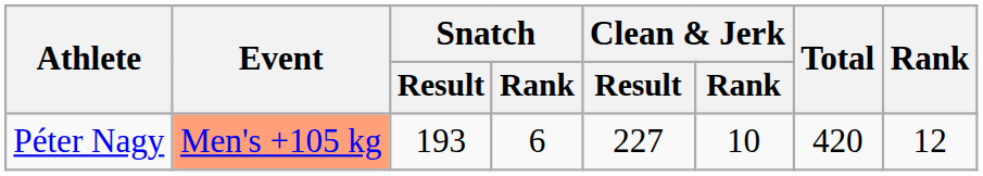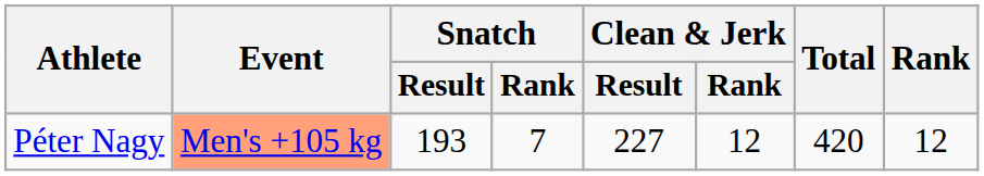 <table class="wikitable" style="font-size:90%">
 <tr>
 <th rowspan="2">Athlete</th>
 <th rowspan="2">Event</th>
 <th colspan="2">Snatch</th>
 <th colspan="2">Clean & Jerk</th>
 <th rowspan="2">Total</th>
 <th rowspan="2">Rank</th>
 </tr>
 <tr style="font-size:95%">
 <th>Result</th>
 <th>Rank</th>
 <th>Result</th>
 <th>Rank</th>
 </tr>
 <tr align=center>
 <td align=left><a href='#'>Péter Nagy</a></td>
 <td align=left style="background: lightsalmon;"><a href='#'>Men's +105 kg</a></td>
 <td>193</td>
-<td>6</td>
+<td>7</td>
 <td>227</td>
-<td>10</td>
+<td>12</td>
 <td>420</td>
 <td>12</td>
 </tr>
 </table>
